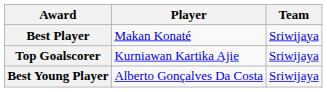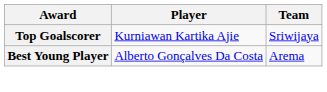 <table class="wikitable" style="text-align:center">
 <tr>
 <th>Award</th>
 <th>Player</th>
 <th>Team</th>
-</tr>
-<tr>
-<th>Best Player</th>
-<td align=left> <a href='#'>Makan Konaté</a></td>
-<td align=left> <a href='#'>Sriwijaya</a></td>
 </tr>
 <tr>
 <th>Top Goalscorer</th>
 <td align=left> <a href='#'>Kurniawan Kartika Ajie</a></td>
 <td align=left> <a href='#'>Sriwijaya</a></td>
 </tr>
 <tr>
 <th>Best Young Player</th>
 <td align=left> <a href='#'>Alberto Gonçalves Da Costa</a></td>
-<td align=left> <a href='#'>Sriwijaya</a></td>
+<td align=left> <a href='#'>Arema</a></td>
 </tr>
 </table>
